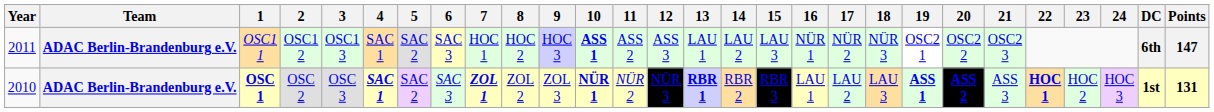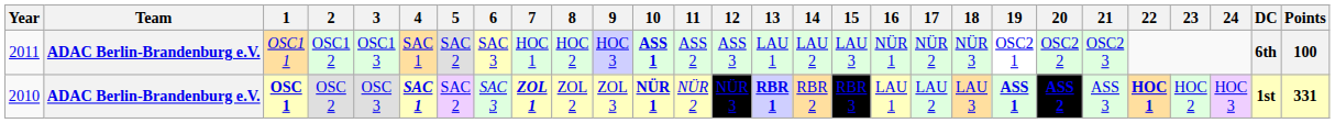 <table class="wikitable" style="text-align:center; font-size:85%">
 <tr>
 <th>Year</th>
 <th>Team</th>
 <th>1</th>
 <th>2</th>
 <th>3</th>
 <th>4</th>
 <th>5</th>
 <th>6</th>
 <th>7</th>
 <th>8</th>
 <th>9</th>
 <th>10</th>
 <th>11</th>
 <th>12</th>
 <th>13</th>
 <th>14</th>
 <th>15</th>
 <th>16</th>
 <th>17</th>
 <th>18</th>
 <th>19</th>
 <th>20</th>
 <th>21</th>
 <th>22</th>
 <th>23</th>
 <th>24</th>
 <th>DC</th>
 <th>Points</th>
 </tr>
 <tr>
 <td><a href='#'>2011</a></td>
 <th nowrap><a href='#'>ADAC Berlin-Brandenburg e.V.</a></th>
 <td style="background:#FFDF9F;"><em><a href='#'>OSC1<br>1</a></em><br></td>
 <td style="background:#DFFFDF;"><a href='#'>OSC1<br>2</a><br></td>
 <td style="background:#DFFFDF;"><a href='#'>OSC1<br>3</a><br></td>
 <td style="background:#FFDF9F;"><a href='#'>SAC<br>1</a><br></td>
 <td style="background:#DFDFDF;"><a href='#'>SAC<br>2</a><br></td>
 <td style="background:#FFFFBF;"><a href='#'>SAC<br>3</a><br></td>
 <td style="background:#DFFFDF;"><a href='#'>HOC<br>1</a><br></td>
 <td style="background:#DFFFDF;"><a href='#'>HOC<br>2</a><br></td>
 <td style="background:#CFCFFF;"><a href='#'>HOC<br>3</a><br></td>
 <td style="background:#DFFFDF;"><strong><a href='#'>ASS<br>1</a></strong><br></td>
 <td style="background:#DFFFDF;"><a href='#'>ASS<br>2</a><br></td>
 <td style="background:#DFFFDF;"><a href='#'>ASS<br>3</a><br></td>
 <td style="background:#DFFFDF;"><a href='#'>LAU<br>1</a><br></td>
 <td style="background:#DFFFDF;"><a href='#'>LAU<br>2</a><br></td>
 <td style="background:#DFFFDF;"><a href='#'>LAU<br>3</a><br></td>
 <td style="background:#DFFFDF;"><a href='#'>NÜR<br>1</a><br></td>
 <td style="background:#DFFFDF;"><a href='#'>NÜR<br>2</a><br></td>
 <td style="background:#DFFFDF;"><a href='#'>NÜR<br>3</a><br></td>
 <td style="background:#FFFFFF;"><a href='#'>OSC2<br>1</a><br></td>
 <td style="background:#DFFFDF;"><a href='#'>OSC2<br>2</a><br></td>
 <td style="background:#DFFFDF;"><a href='#'>OSC2<br>3</a><br></td>
 <td colspan=3></td>
 <th>6th</th>
-<th>147</th>
+<th>100</th>
 </tr>
 <tr>
 <td><a href='#'>2010</a></td>
 <th nowrap><a href='#'>ADAC Berlin-Brandenburg e.V.</a></th>
 <td style="background:#FFFFBF;"><strong><a href='#'>OSC<br>1</a></strong><br></td>
 <td style="background:#DFDFDF;"><a href='#'>OSC<br>2</a><br></td>
 <td style="background:#DFDFDF;"><a href='#'>OSC<br>3</a><br></td>
 <td style="background:#FFFFBF;"><strong><em><a href='#'>SAC<br>1</a></em></strong><br></td>
 <td style="background:#EFCFFF;"><a href='#'>SAC<br>2</a><br></td>
 <td style="background:#DFFFDF;"><em><a href='#'>SAC<br>3</a></em><br></td>
 <td style="background:#FFFFBF;"><strong><em><a href='#'>ZOL<br>1</a></em></strong><br></td>
 <td style="background:#FFFFBF;"><a href='#'>ZOL<br>2</a><br></td>
 <td style="background:#FFFFBF;"><a href='#'>ZOL<br>3</a><br></td>
 <td style="background:#FFFFBF;"><strong><a href='#'>NÜR<br>1</a></strong><br></td>
 <td style="background:#FFFFBF;"><em><a href='#'>NÜR<br>2</a></em><br></td>
 <td style="background:#000000;color:white"><a href='#'><span>NÜR<br>3</span></a><br></td>
 <td style="background:#CFCFFF;"><strong><a href='#'>RBR<br>1</a></strong><br></td>
 <td style="background:#FFDF9F;"><a href='#'>RBR<br>2</a><br></td>
 <td style="background:#000000;color:white"><a href='#'><span>RBR<br>3</span></a><br></td>
 <td style="background:#FFFFBF;"><a href='#'>LAU<br>1</a><br></td>
 <td style="background:#DFFFDF;"><a href='#'>LAU<br>2</a><br></td>
 <td style="background:#FFDF9F;"><a href='#'>LAU<br>3</a><br></td>
 <td style="background:#DFFFDF;"><strong><a href='#'>ASS<br>1</a></strong><br></td>
 <td style="background:#000000;color:white"><strong><a href='#'><span>ASS<br>2</span></a><br></strong></td>
 <td style="background:#DFFFDF;"><a href='#'>ASS<br>3</a><br></td>
 <td style="background:#FFDF9F;"><strong><a href='#'>HOC<br>1</a></strong><br></td>
 <td style="background:#DFFFDF;"><a href='#'>HOC<br>2</a><br></td>
 <td style="background:#EFCFFF;"><a href='#'>HOC<br>3</a><br></td>
 <th style="background:#FFFFBF;">1st</th>
-<th style="background:#FFFFBF;">131</th>
+<th style="background:#FFFFBF;">331</th>
 </tr>
 </table>
